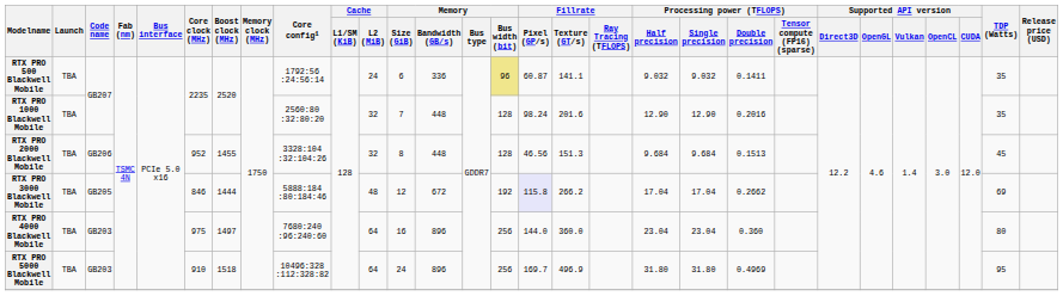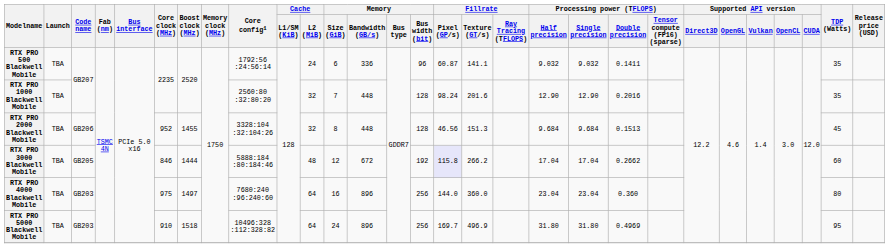 <table class="mw-datatable wikitable sortable sort-under" style="font-size:85%; text-align:center;">
 <tr>
 <th rowspan="2">Modelname</th>
 <th rowspan="2">Launch</th>
 <th rowspan="2"><a href='#'>Code name</a></th>
 <th rowspan="2">Fab (<a href='#'>nm</a>)</th>
 <th rowspan="2"><a href='#'>Bus</a> <a href='#'>interface</a></th>
 <th rowspan="2">Core clock (<a href='#'>MHz</a>)</th>
 <th rowspan="2">Boost clock (<a href='#'>MHz</a>)</th>
 <th rowspan="2">Memory clock (<a href='#'>MHz</a>)</th>
 <th rowspan="2">Core config<sup>1</sup></th>
 <th colspan="2"><a href='#'>Cache</a></th>
 <th colspan="4">Memory</th>
 <th colspan="3"><a href='#'>Fillrate</a></th>
 <th colspan="4">Processing power (T<a href='#'>FLOPS</a>) </th>
 <th colspan="5">Supported <a href='#'>API</a> version</th>
 <th rowspan="2"><a href='#'>TDP</a> (Watts)</th>
 <th rowspan="2">Release price (USD)</th>
 </tr>
 <tr>
 <th>L1/SM (<a href='#'>KiB</a>)</th>
 <th>L2<br>(<a href='#'>MiB</a>)</th>
 <th>Size (<a href='#'>GiB</a>)</th>
 <th>Bandwidth (<a href='#'>GB/s</a>)</th>
 <th>Bus type</th>
 <th>Bus width (<a href='#'>bit</a>)</th>
 <th>Pixel (<a href='#'>GP</a>/s)</th>
 <th>Texture (<a href='#'>GT</a>/s)</th>
 <th><a href='#'>Ray Tracing</a> (T<a href='#'>FLOPS</a>)</th>
 <th><a href='#'>Half precision</a></th>
 <th><a href='#'>Single precision</a></th>
 <th><a href='#'>Double precision</a></th>
 <th><a href='#'>Tensor</a> compute (FP16) (sparse)</th>
 <th><a href='#'>Direct3D</a></th>
 <th><a href='#'>OpenGL</a></th>
 <th><a href='#'>Vulkan</a></th>
 <th><a href='#'>OpenCL</a></th>
 <th><a href='#'>CUDA</a></th>
 </tr>
 <tr>
 <th>RTX PRO 500 Blackwell Mobile</th>
 <td>TBA</td>
 <td rowspan="2">GB207</td>
 <td rowspan="6"><a href='#'>TSMC</a> <a href='#'>4N</a></td>
 <td rowspan="6">PCIe 5.0 x16</td>
 <td rowspan="2">2235</td>
 <td rowspan="2">2520</td>
 <td rowspan="6">1750</td>
 <td>1792:56 :24:56:14</td>
 <td rowspan="6">128</td>
 <td>24</td>
 <td>6</td>
 <td>336</td>
 <td rowspan="6">GDDR7</td>
-<td style="background: khaki;">96</td>
+<td>96</td>
 <td>60.87</td>
 <td>141.1</td>
 <td></td>
 <td>9.032</td>
 <td>9.032</td>
 <td>0.1411</td>
 <td></td>
 <td rowspan="6">12.2</td>
 <td rowspan="6">4.6</td>
 <td rowspan="6">1.4</td>
 <td rowspan="6">3.0</td>
 <td rowspan="6">12.0</td>
 <td>35</td>
 <td></td>
 </tr>
 <tr>
 <th>RTX PRO 1000 Blackwell Mobile</th>
 <td>TBA</td>
 <td>2560:80 :32:80:20</td>
 <td>32</td>
 <td>7</td>
 <td>448</td>
 <td>128</td>
 <td>98.24</td>
 <td>201.6</td>
 <td></td>
 <td>12.90</td>
 <td>12.90</td>
 <td>0.2016</td>
 <td></td>
 <td>35</td>
 <td></td>
 </tr>
 <tr>
 <th>RTX PRO 2000 Blackwell Mobile</th>
 <td>TBA</td>
 <td>GB206</td>
 <td>952</td>
 <td>1455</td>
 <td>3328:104 :32:104:26</td>
 <td>32</td>
 <td>8</td>
 <td>448</td>
 <td>128</td>
 <td>46.56</td>
 <td>151.3</td>
 <td></td>
 <td>9.684</td>
 <td>9.684</td>
 <td>0.1513</td>
 <td></td>
 <td>45</td>
 <td></td>
 </tr>
 <tr>
 <th>RTX PRO 3000 Blackwell Mobile</th>
 <td>TBA</td>
 <td>GB205</td>
 <td>846</td>
 <td>1444</td>
 <td>5888:184 :80:184:46</td>
 <td>48</td>
 <td>12</td>
 <td>672</td>
 <td>192</td>
 <td style="background: lavender;">115.8</td>
 <td>266.2</td>
 <td></td>
 <td>17.04</td>
 <td>17.04</td>
 <td>0.2662</td>
 <td></td>
-<td>69</td>
+<td>60</td>
 <td></td>
 </tr>
 <tr>
 <th>RTX PRO 4000 Blackwell Mobile</th>
 <td>TBA</td>
 <td>GB203</td>
 <td>975</td>
 <td>1497</td>
 <td>7680:240 :96:240:60</td>
 <td>64</td>
 <td>16</td>
 <td>896</td>
 <td>256</td>
 <td>144.0</td>
 <td>360.0</td>
 <td></td>
 <td>23.04</td>
 <td>23.04</td>
 <td>0.360</td>
 <td></td>
 <td>80</td>
 <td></td>
 </tr>
 <tr>
 <th>RTX PRO 5000 Blackwell Mobile</th>
 <td>TBA</td>
 <td>GB203</td>
 <td>910</td>
 <td>1518</td>
 <td>10496:328 :112:328:82</td>
 <td>64</td>
 <td>24</td>
 <td>896</td>
 <td>256</td>
 <td>169.7</td>
 <td>496.9</td>
 <td></td>
 <td>31.80</td>
 <td>31.80</td>
 <td>0.4969</td>
 <td></td>
 <td>95</td>
 <td></td>
 </tr>
 <tr>
 </tr>
 </table>
